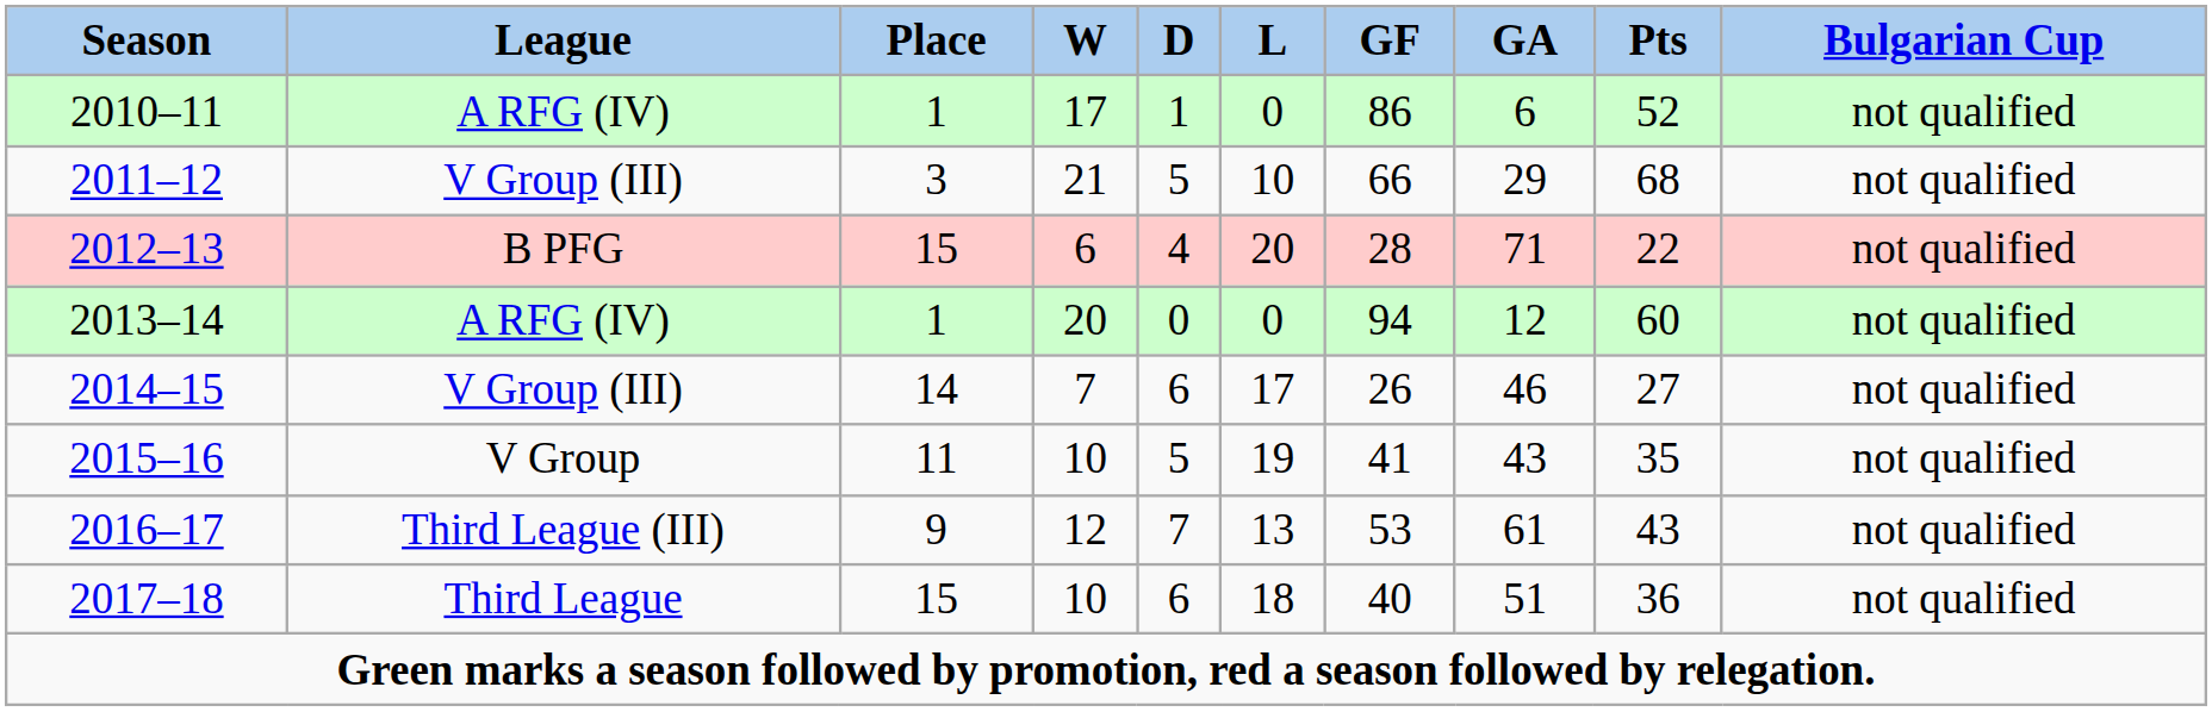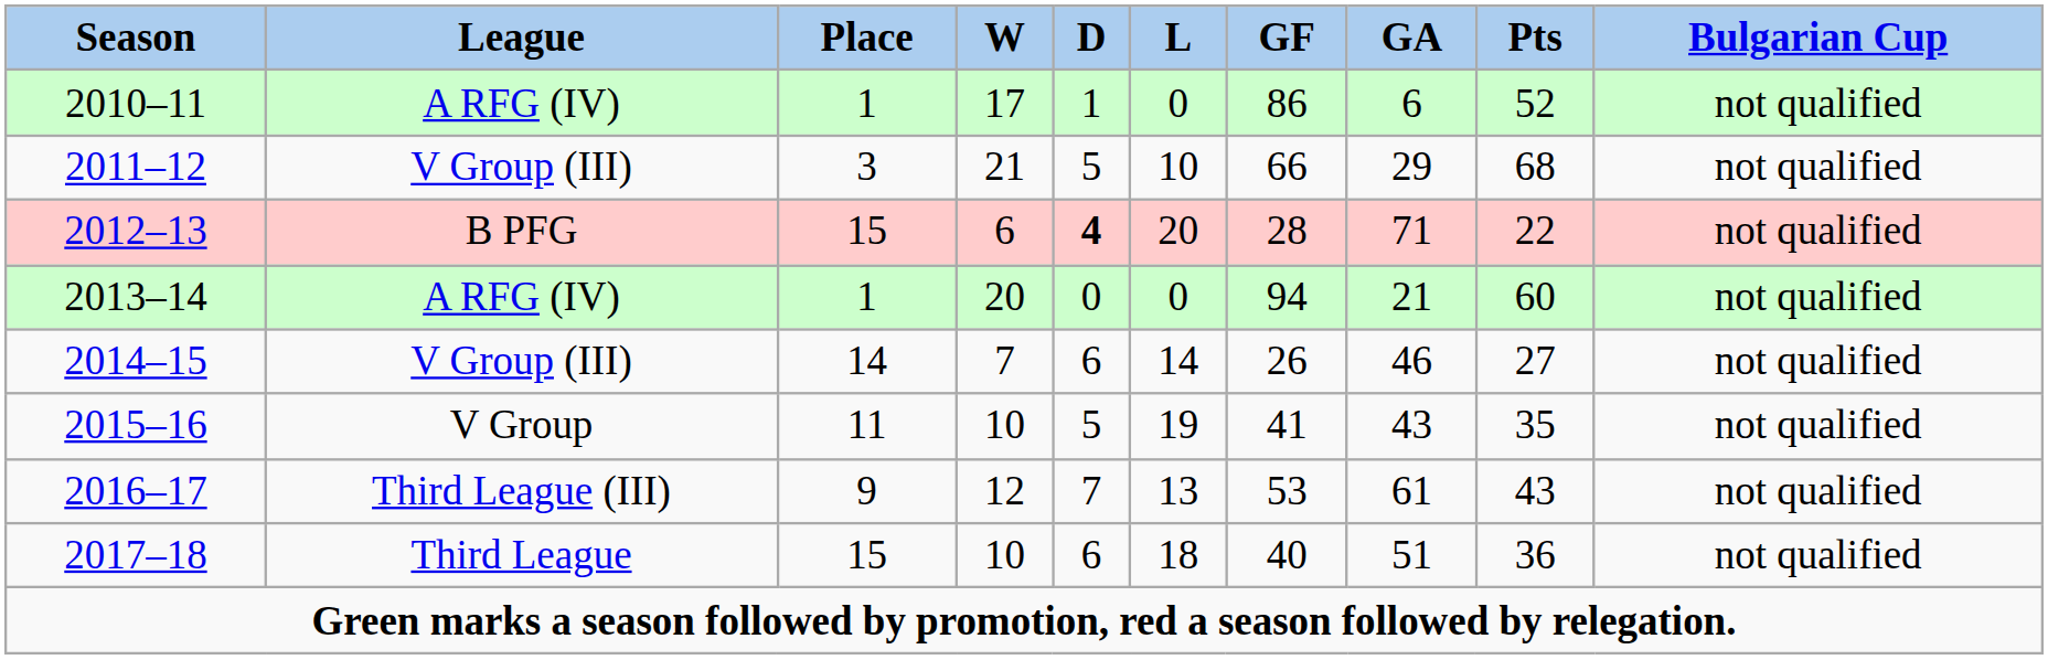 <table class="wikitable" width="800px">
 <tr>
 <th style="background:#ABCDEF;">Season</th>
 <th style="background:#ABCDEF;">League</th>
 <th style="background:#ABCDEF;">Place</th>
 <th style="background:#ABCDEF;">W</th>
 <th style="background:#ABCDEF;">D</th>
 <th style="background:#ABCDEF;">L</th>
 <th style="background:#ABCDEF;">GF</th>
 <th style="background:#ABCDEF;">GA</th>
 <th style="background:#ABCDEF;">Pts</th>
 <th style="background:#ABCDEF;"><a href='#'>Bulgarian Cup</a></th>
 </tr>
 <tr align="center" style="background:#ccffcc;">
 <td>2010–11</td>
 <td><a href='#'>A RFG</a> (IV)</td>
 <td>1</td>
 <td>17</td>
 <td>1</td>
 <td>0</td>
 <td>86</td>
 <td>6</td>
 <td>52</td>
 <td>not qualified</td>
 </tr>
 <tr align="center">
 <td><a href='#'>2011–12</a></td>
 <td><a href='#'>V Group</a> (III)</td>
 <td>3</td>
 <td>21</td>
 <td>5</td>
 <td>10</td>
 <td>66</td>
 <td>29</td>
 <td>68</td>
 <td>not qualified</td>
 </tr>
 <tr align="center" style="background:#ffcccc;">
 <td><a href='#'>2012–13</a></td>
 <td>B PFG</td>
 <td>15</td>
 <td>6</td>
-<td>4</td>
+<td><strong>4</strong></td>
 <td>20</td>
 <td>28</td>
 <td>71</td>
 <td>22</td>
 <td>not qualified</td>
 </tr>
 <tr align="center" style="background:#ccffcc;">
 <td>2013–14</td>
 <td><a href='#'>A RFG</a> (IV)</td>
 <td>1</td>
 <td>20</td>
 <td>0</td>
 <td>0</td>
 <td>94</td>
-<td>12</td>
+<td>21</td>
 <td>60</td>
 <td>not qualified</td>
 </tr>
 <tr align="center">
 <td><a href='#'>2014–15</a></td>
 <td><a href='#'>V Group</a> (III)</td>
 <td>14</td>
 <td>7</td>
 <td>6</td>
-<td>17</td>
+<td>14</td>
 <td>26</td>
 <td>46</td>
 <td>27</td>
 <td>not qualified</td>
 </tr>
 <tr align="center">
 <td><a href='#'>2015–16</a></td>
 <td>V Group</td>
 <td>11</td>
 <td>10</td>
 <td>5</td>
 <td>19</td>
 <td>41</td>
 <td>43</td>
 <td>35</td>
 <td>not qualified</td>
 </tr>
 <tr align="center">
 <td><a href='#'>2016–17</a></td>
 <td><a href='#'>Third League</a> (III)</td>
 <td>9</td>
 <td>12</td>
 <td>7</td>
 <td>13</td>
 <td>53</td>
 <td>61</td>
 <td>43</td>
 <td>not qualified</td>
 </tr>
 <tr align="center">
 <td><a href='#'>2017–18</a></td>
 <td><a href='#'>Third League</a></td>
 <td>15</td>
 <td>10</td>
 <td>6</td>
 <td>18</td>
 <td>40</td>
 <td>51</td>
 <td>36</td>
 <td>not qualified</td>
 </tr>
 <tr>
 <td colspan="12" align="center"><strong>Green marks a season followed by promotion, red a season followed by relegation.</strong></td>
 </tr>
 </table>
